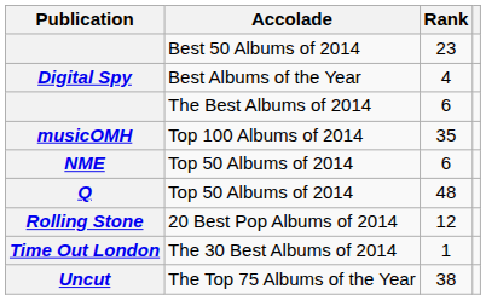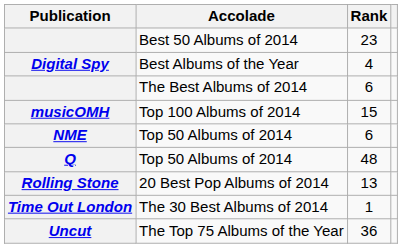 <table class="wikitable sortable plainrowheaders">
 <tr>
 <th scope="col">Publication</th>
 <th scope="col">Accolade</th>
 <th scope="col">Rank</th>
 <th scope="col" class="unsortable"></th>
 </tr>
 <tr>
 <th scope="row"><em></em></th>
 <td>Best 50 Albums of 2014</td>
 <td align="center">23</td>
 <td align="center"></td>
 </tr>
 <tr>
 <th scope="row"><em><a href='#'>Digital Spy</a></em></th>
 <td>Best Albums of the Year</td>
 <td align="center">4</td>
 <td align="center"></td>
 </tr>
 <tr>
 <th scope="row"><em></em></th>
 <td>The Best Albums of 2014</td>
 <td align="center">6</td>
 <td align="center"></td>
 </tr>
 <tr>
 <th scope="row"><em><a href='#'>musicOMH</a></em></th>
 <td>Top 100 Albums of 2014</td>
-<td align="center">35</td>
+<td align="center">15</td>
 <td align="center"></td>
 </tr>
 <tr>
 <th scope="row"><em><a href='#'>NME</a></em></th>
 <td>Top 50 Albums of 2014</td>
 <td align="center">6</td>
 <td align="center"></td>
 </tr>
 <tr>
 <th scope="row"><em><a href='#'>Q</a></em></th>
 <td>Top 50 Albums of 2014</td>
 <td align="center">48</td>
 <td align="center"></td>
 </tr>
 <tr>
 <th scope="row"><em><a href='#'>Rolling Stone</a></em></th>
 <td>20 Best Pop Albums of 2014</td>
-<td align="center">12</td>
+<td align="center">13</td>
 <td align="center"></td>
 </tr>
 <tr>
 <th scope="row"><em><a href='#'>Time Out London</a></em></th>
 <td>The 30 Best Albums of 2014</td>
 <td align="center">1</td>
 <td align="center"></td>
 </tr>
 <tr>
 <th scope="row"><em><a href='#'>Uncut</a></em></th>
 <td>The Top 75 Albums of the Year</td>
-<td align="center">38</td>
+<td align="center">36</td>
 <td align="center"></td>
 </tr>
 </table>
